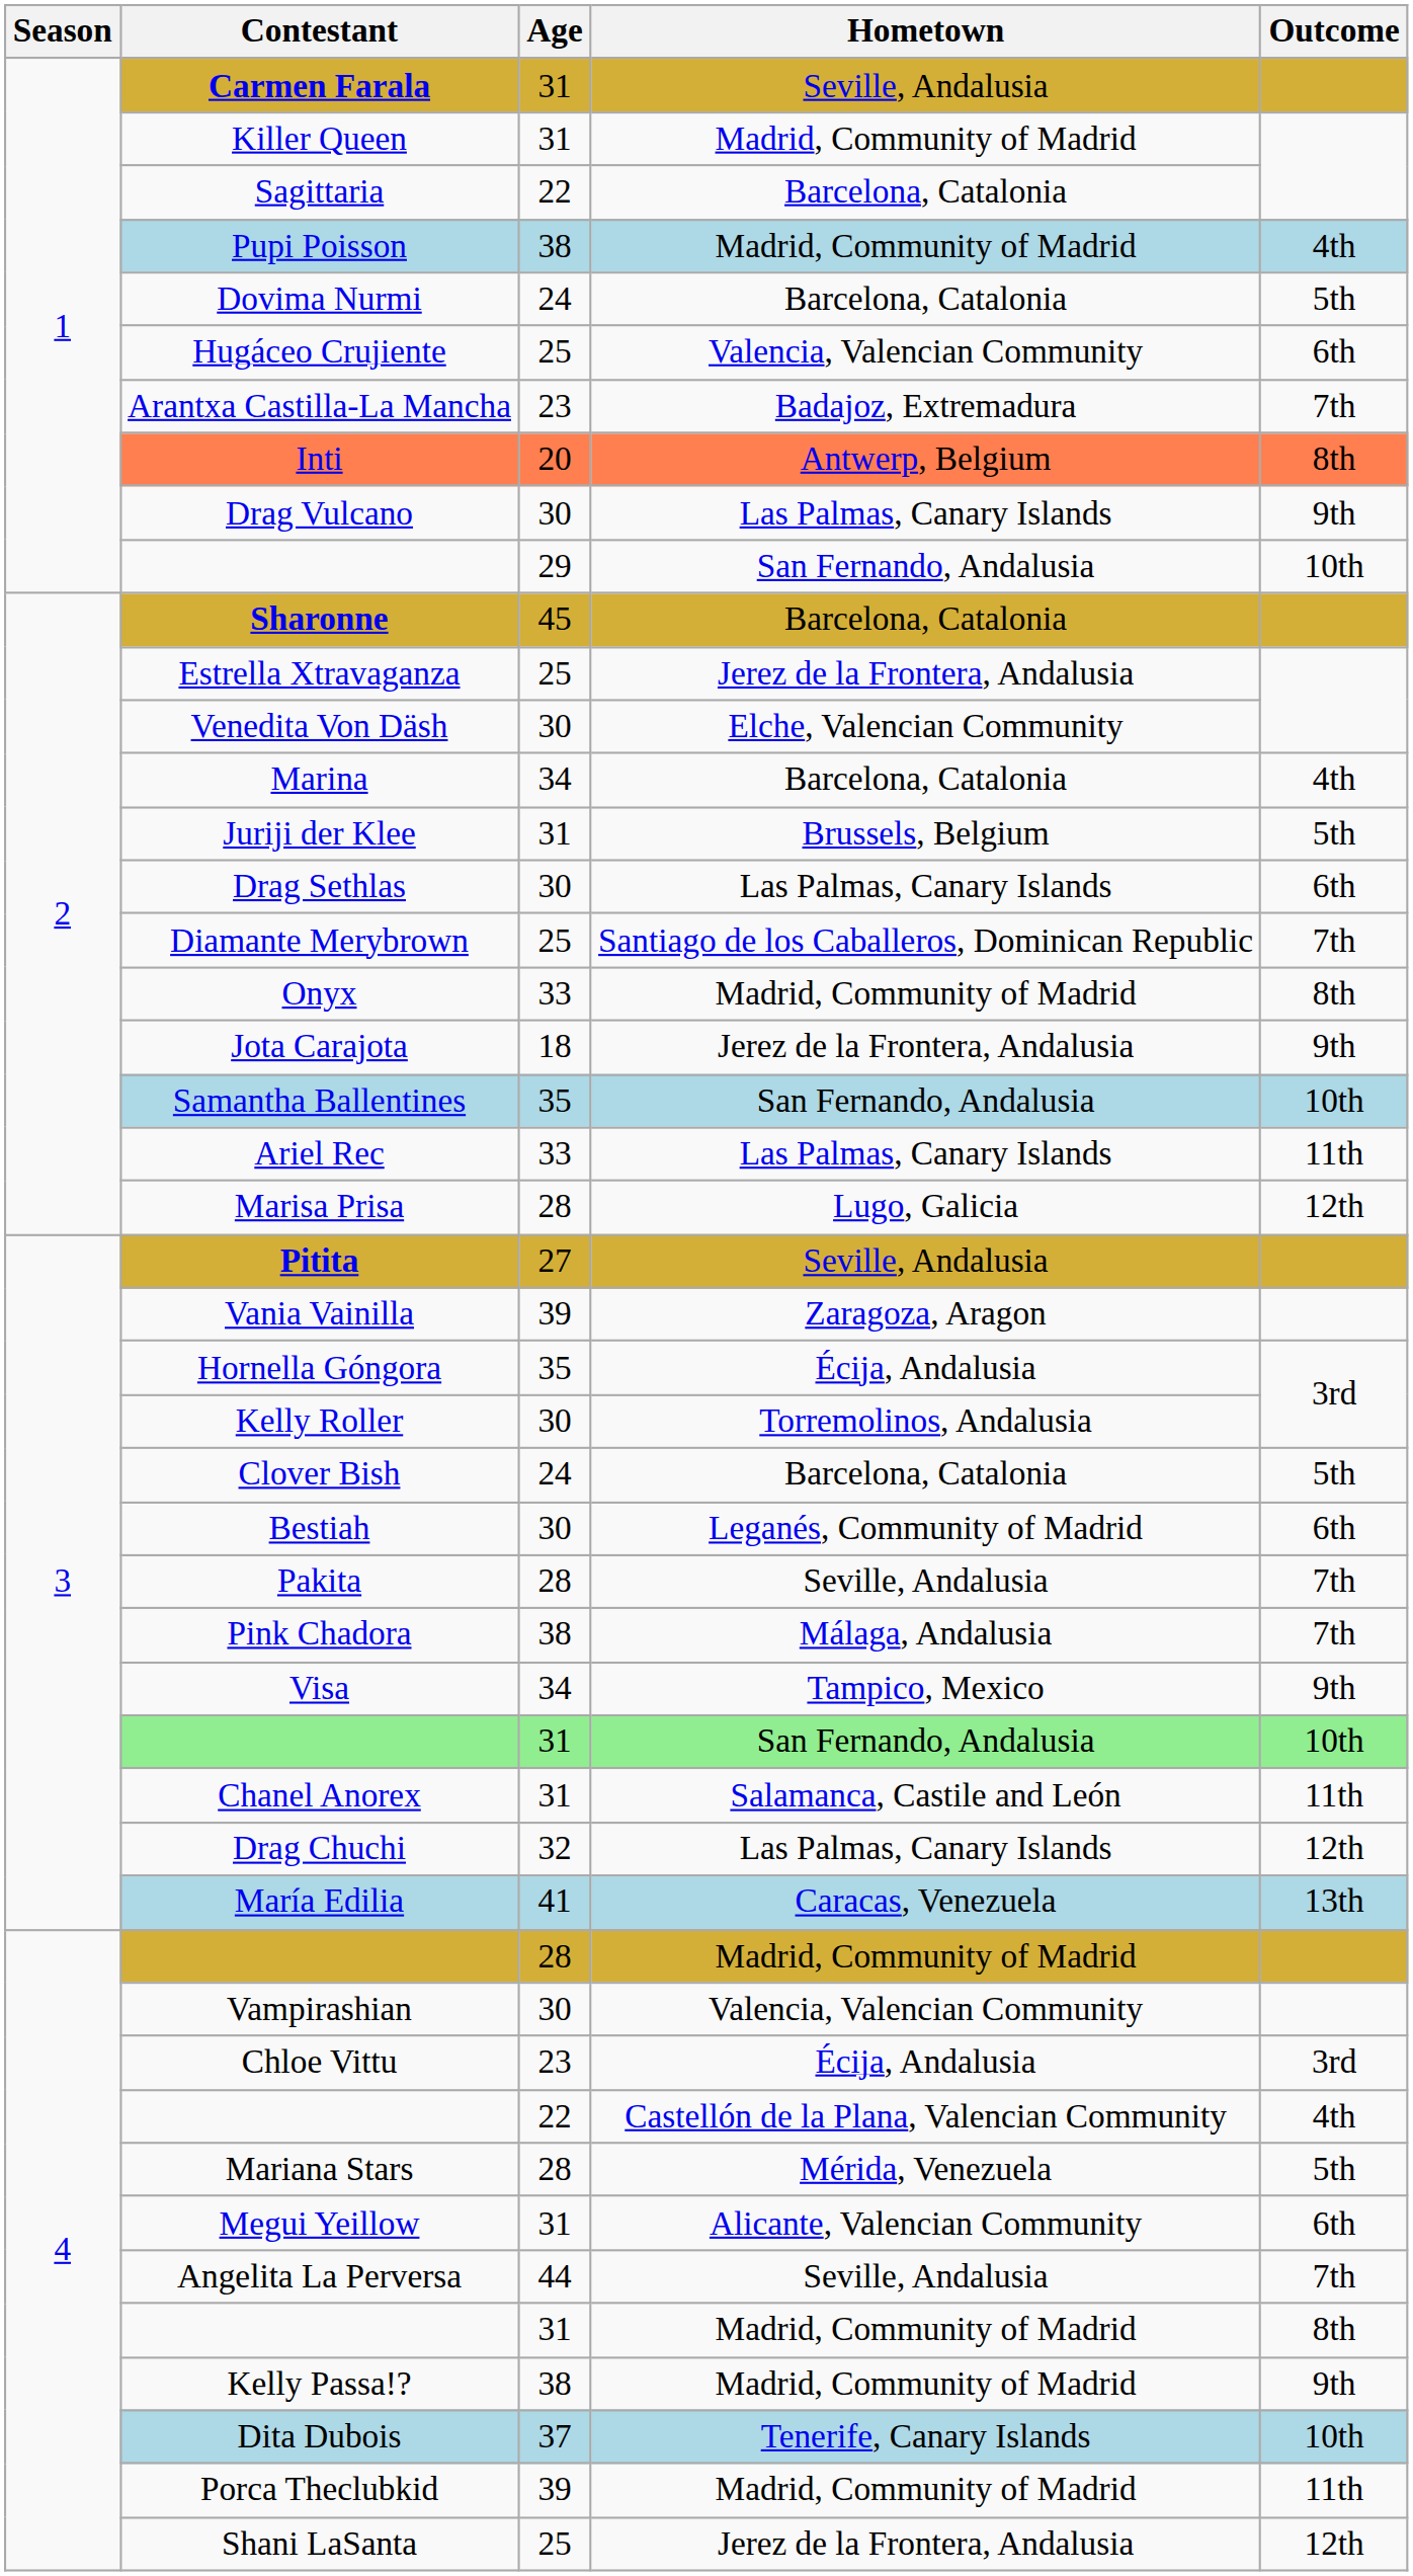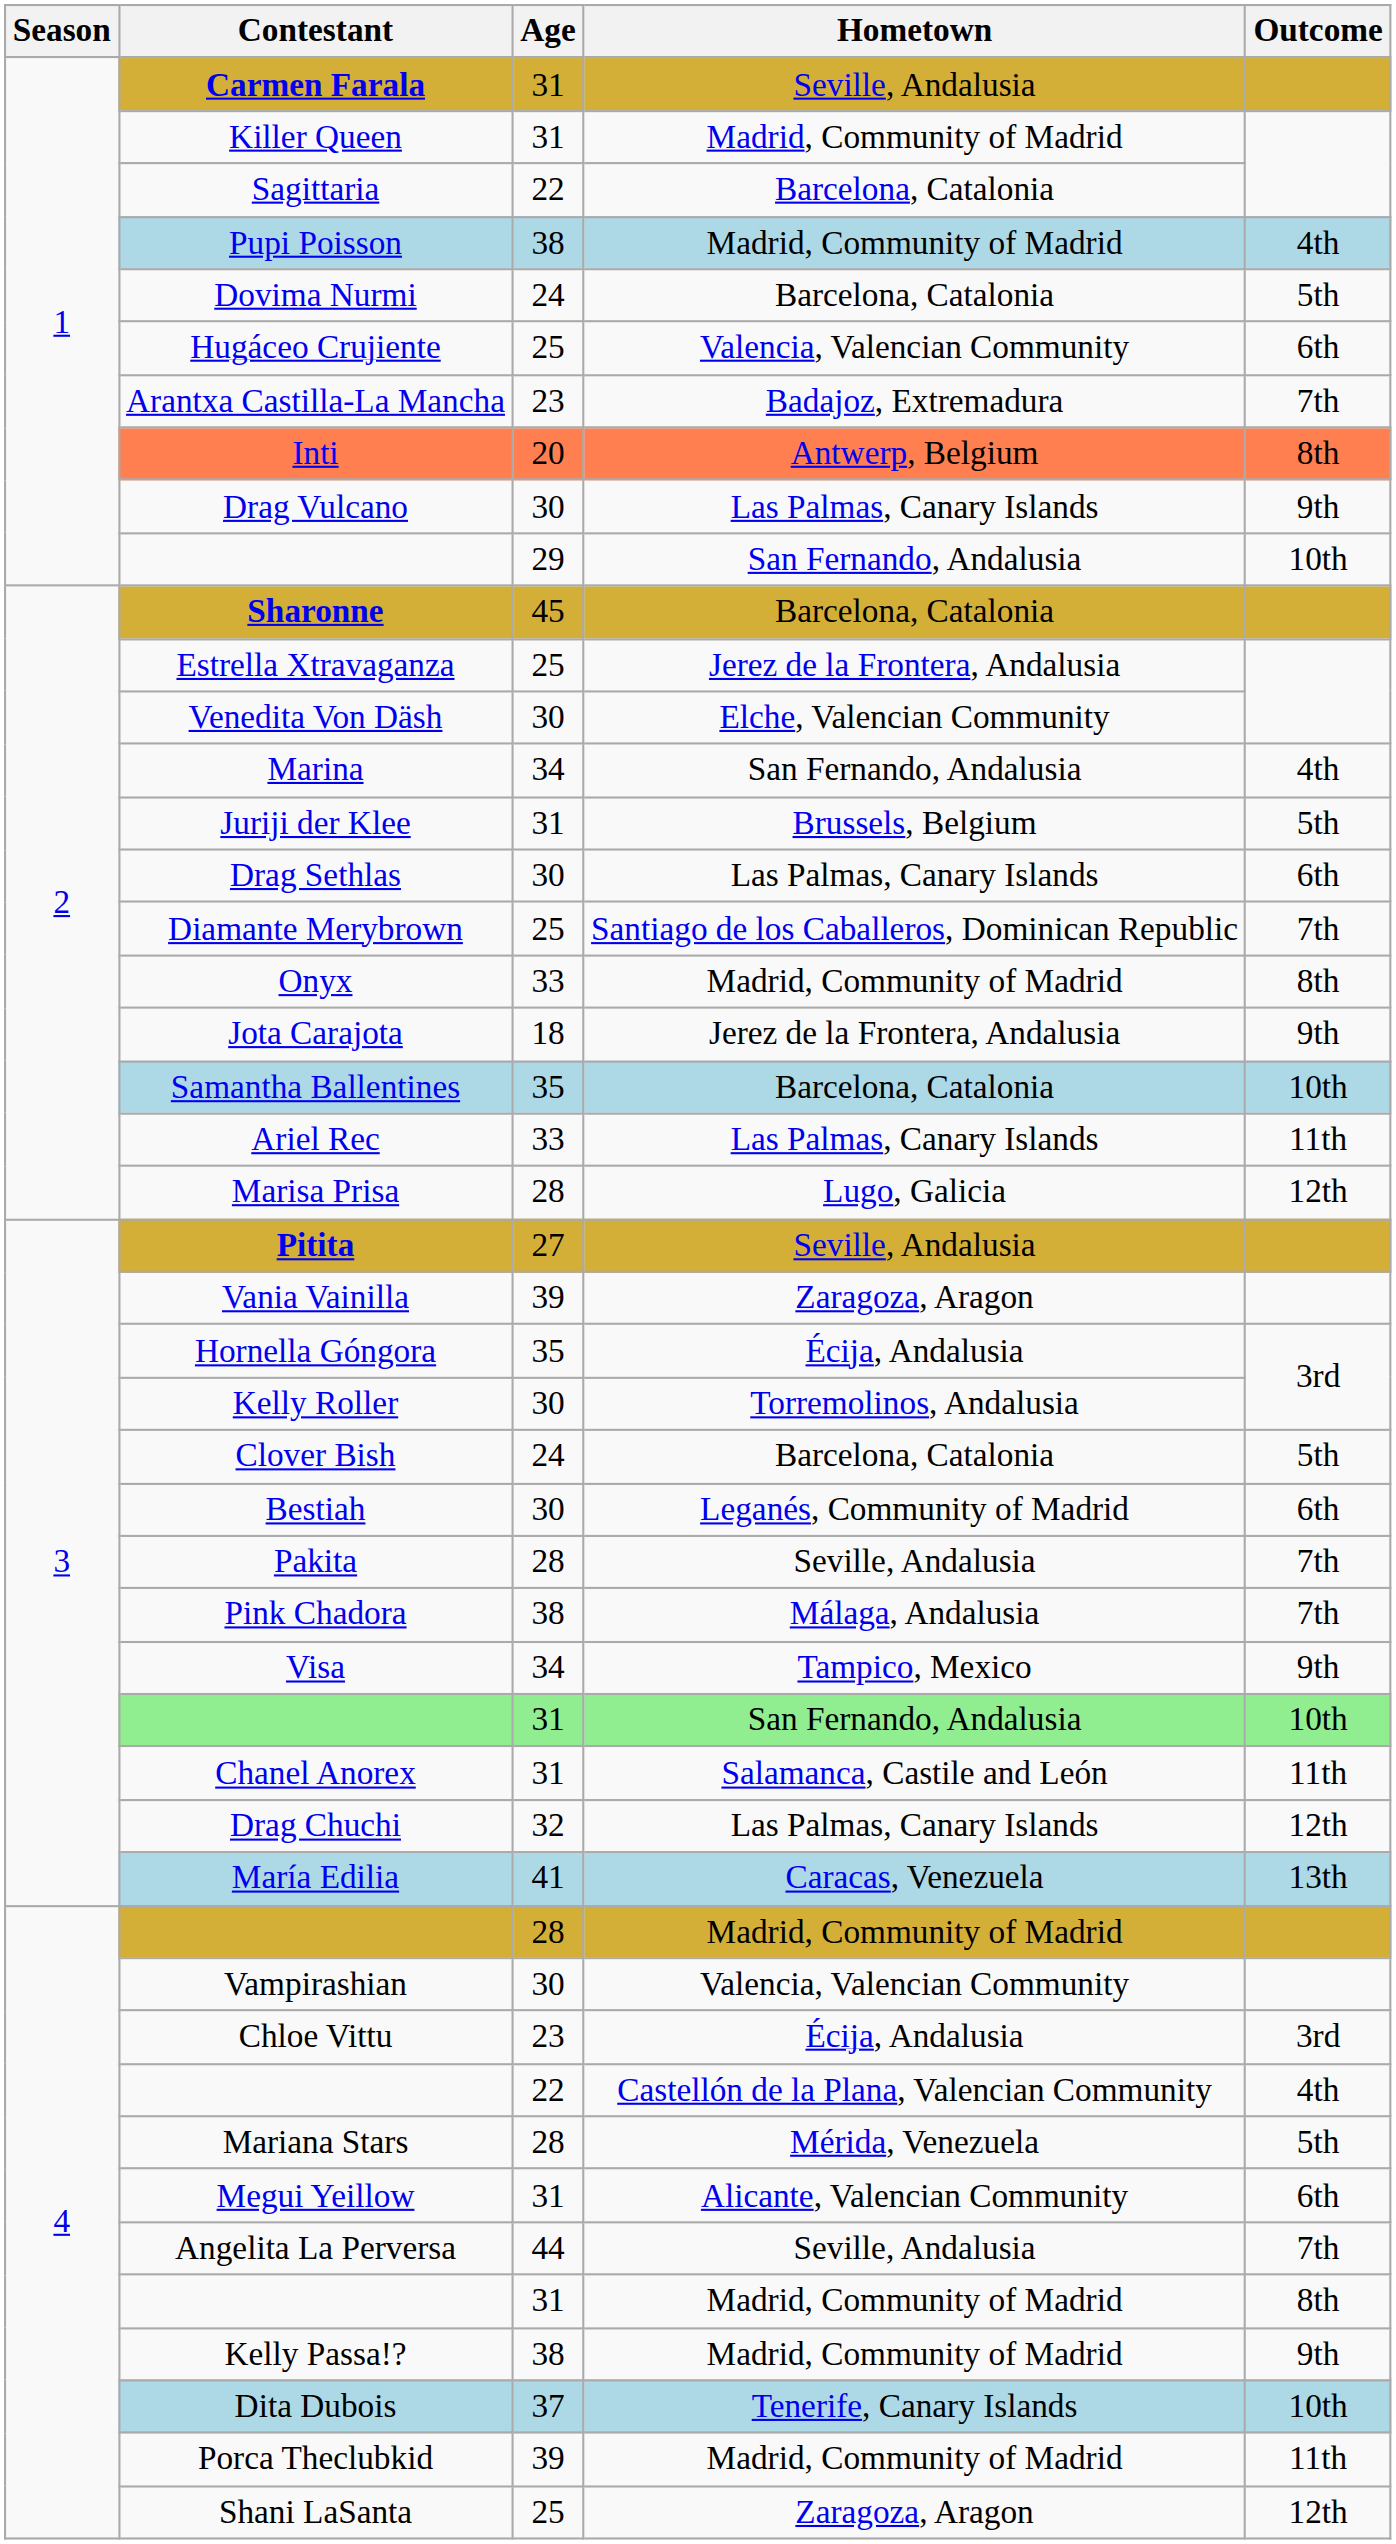 <table class="wikitable sortable" style="text-align:center">
 <tr>
 <th>Season</th>
 <th>Contestant</th>
 <th>Age</th>
 <th>Hometown</th>
 <th>Outcome</th>
 </tr>
 <tr>
 <td rowspan="10"><a href='#'>1</a></td>
 <td bgcolor="#D4AF37"><strong><a href='#'>Carmen Farala</a></strong></td>
 <td bgcolor="#D4AF37">31</td>
 <td bgcolor="#D4AF37"><a href='#'>Seville</a>, Andalusia</td>
 <td bgcolor="#D4AF37"></td>
 </tr>
 <tr>
 <td><a href='#'>Killer Queen</a></td>
 <td>31</td>
 <td><a href='#'>Madrid</a>, Community of Madrid</td>
 <td rowspan="2"></td>
 </tr>
 <tr>
 <td><a href='#'>Sagittaria</a></td>
 <td>22</td>
 <td><a href='#'>Barcelona</a>, Catalonia</td>
 </tr>
 <tr bgcolor="lightblue">
 <td><a href='#'>Pupi Poisson</a></td>
 <td>38</td>
 <td>Madrid, Community of Madrid</td>
 <td>4th</td>
 </tr>
 <tr>
 <td><a href='#'>Dovima Nurmi</a></td>
 <td>24</td>
 <td>Barcelona, Catalonia</td>
 <td>5th</td>
 </tr>
 <tr>
 <td><a href='#'>Hugáceo Crujiente</a></td>
 <td>25</td>
 <td><a href='#'>Valencia</a>, Valencian Community</td>
 <td>6th</td>
 </tr>
 <tr>
 <td nowrap><a href='#'>Arantxa Castilla-La Mancha</a></td>
 <td>23</td>
 <td><a href='#'>Badajoz</a>, Extremadura</td>
 <td>7th</td>
 </tr>
 <tr bgcolor="coral">
 <td><a href='#'>Inti</a></td>
 <td>20</td>
 <td><a href='#'>Antwerp</a>, Belgium</td>
 <td>8th</td>
 </tr>
 <tr>
 <td><a href='#'>Drag Vulcano</a></td>
 <td>30</td>
 <td><a href='#'>Las Palmas</a>, Canary Islands</td>
 <td>9th</td>
 </tr>
 <tr>
 <td></td>
 <td>29</td>
 <td><a href='#'>San Fernando</a>, Andalusia</td>
 <td>10th</td>
 </tr>
 <tr>
 <td rowspan="12"><a href='#'>2</a></td>
 <td bgcolor="#D4AF37"><strong><a href='#'>Sharonne</a></strong></td>
 <td bgcolor="#D4AF37">45</td>
 <td bgcolor="#D4AF37">Barcelona, Catalonia</td>
 <td bgcolor="#D4AF37"></td>
 </tr>
 <tr>
 <td><a href='#'>Estrella Xtravaganza</a></td>
 <td>25</td>
 <td><a href='#'>Jerez de la Frontera</a>, Andalusia</td>
 <td rowspan="2"></td>
 </tr>
 <tr>
 <td><a href='#'>Venedita Von Däsh</a></td>
 <td>30</td>
 <td><a href='#'>Elche</a>, Valencian Community</td>
 </tr>
 <tr>
 <td><a href='#'>Marina</a></td>
 <td>34</td>
-<td>Barcelona, Catalonia</td>
+<td>San Fernando, Andalusia</td>
 <td>4th</td>
 </tr>
 <tr>
 <td><a href='#'>Juriji der Klee</a></td>
 <td>31</td>
 <td><a href='#'>Brussels</a>, Belgium</td>
 <td>5th</td>
 </tr>
 <tr>
 <td><a href='#'>Drag Sethlas</a></td>
 <td>30</td>
 <td>Las Palmas, Canary Islands</td>
 <td>6th</td>
 </tr>
 <tr>
 <td><a href='#'>Diamante Merybrown</a></td>
 <td>25</td>
 <td nowrap><a href='#'>Santiago de los Caballeros</a>, Dominican Republic</td>
 <td>7th</td>
 </tr>
 <tr>
 <td><a href='#'>Onyx</a></td>
 <td>33</td>
 <td>Madrid, Community of Madrid</td>
 <td>8th</td>
 </tr>
 <tr>
 <td><a href='#'>Jota Carajota</a></td>
 <td>18</td>
 <td>Jerez de la Frontera, Andalusia</td>
 <td>9th</td>
 </tr>
 <tr bgcolor="lightblue">
 <td><a href='#'>Samantha Ballentines</a></td>
 <td>35</td>
-<td>San Fernando, Andalusia</td>
+<td>Barcelona, Catalonia</td>
 <td>10th</td>
 </tr>
 <tr>
 <td><a href='#'>Ariel Rec</a></td>
 <td>33</td>
 <td><a href='#'>Las Palmas</a>, Canary Islands</td>
 <td>11th</td>
 </tr>
 <tr>
 <td><a href='#'>Marisa Prisa</a></td>
 <td>28</td>
 <td><a href='#'>Lugo</a>, Galicia</td>
 <td>12th</td>
 </tr>
 <tr>
 <td rowspan="13"><a href='#'>3</a></td>
 <td bgcolor="#D4AF37"><strong><a href='#'>Pitita</a></strong></td>
 <td bgcolor="#D4AF37">27</td>
 <td bgcolor="#D4AF37"><a href='#'>Seville</a>, Andalusia</td>
 <td bgcolor="#D4AF37"></td>
 </tr>
 <tr>
 <td><a href='#'>Vania Vainilla</a></td>
 <td>39</td>
 <td><a href='#'>Zaragoza</a>, Aragon</td>
 <td></td>
 </tr>
 <tr>
 <td><a href='#'>Hornella Góngora</a></td>
 <td>35</td>
 <td><a href='#'>Écija</a>, Andalusia</td>
 <td rowspan="2">3rd</td>
 </tr>
 <tr>
 <td><a href='#'>Kelly Roller</a></td>
 <td>30</td>
 <td><a href='#'>Torremolinos</a>, Andalusia</td>
 </tr>
 <tr>
 <td><a href='#'>Clover Bish</a></td>
 <td>24</td>
 <td>Barcelona, Catalonia</td>
 <td>5th</td>
 </tr>
 <tr>
 <td><a href='#'>Bestiah</a></td>
 <td>30</td>
 <td><a href='#'>Leganés</a>, Community of Madrid</td>
 <td>6th</td>
 </tr>
 <tr>
 <td><a href='#'>Pakita</a></td>
 <td>28</td>
 <td>Seville, Andalusia</td>
 <td>7th</td>
 </tr>
 <tr>
 <td><a href='#'>Pink Chadora</a></td>
 <td>38</td>
 <td><a href='#'>Málaga</a>, Andalusia</td>
 <td>7th</td>
 </tr>
 <tr>
 <td><a href='#'>Visa</a></td>
 <td>34</td>
 <td><a href='#'>Tampico</a>, Mexico</td>
 <td>9th</td>
 </tr>
 <tr bgcolor="lightgreen">
 <td></td>
 <td>31</td>
 <td>San Fernando, Andalusia</td>
 <td>10th</td>
 </tr>
 <tr>
 <td><a href='#'>Chanel Anorex</a></td>
 <td>31</td>
 <td><a href='#'>Salamanca</a>, Castile and León</td>
 <td>11th</td>
 </tr>
 <tr>
 <td><a href='#'>Drag Chuchi</a></td>
 <td>32</td>
 <td>Las Palmas, Canary Islands</td>
 <td>12th</td>
 </tr>
 <tr bgcolor="lightblue">
 <td><a href='#'>María Edilia</a></td>
 <td>41</td>
 <td><a href='#'>Caracas</a>, Venezuela</td>
 <td>13th</td>
 </tr>
 <tr>
 <td rowspan="12"><a href='#'>4</a></td>
 <td bgcolor="#D4AF37"><strong></strong></td>
 <td bgcolor="#D4AF37">28</td>
 <td bgcolor="#D4AF37">Madrid, Community of Madrid</td>
 <td bgcolor="#D4AF37"></td>
 </tr>
 <tr>
 <td>Vampirashian</td>
 <td>30</td>
 <td>Valencia, Valencian Community</td>
 <td></td>
 </tr>
 <tr>
 <td>Chloe Vittu</td>
 <td>23</td>
 <td><a href='#'>Écija</a>, Andalusia</td>
 <td>3rd</td>
 </tr>
 <tr>
 <td></td>
 <td>22</td>
 <td><a href='#'>Castellón de la Plana</a>, Valencian Community</td>
 <td>4th</td>
 </tr>
 <tr>
 <td>Mariana Stars</td>
 <td>28</td>
 <td><a href='#'>Mérida</a>, Venezuela</td>
 <td>5th</td>
 </tr>
 <tr>
 <td><a href='#'>Megui Yeillow</a></td>
 <td>31</td>
 <td><a href='#'>Alicante</a>, Valencian Community</td>
 <td>6th</td>
 </tr>
 <tr>
 <td>Angelita La Perversa</td>
 <td>44</td>
 <td>Seville, Andalusia</td>
 <td>7th</td>
 </tr>
 <tr>
 <td></td>
 <td>31</td>
 <td>Madrid, Community of Madrid</td>
 <td>8th</td>
 </tr>
 <tr>
 <td>Kelly Passa!?</td>
 <td>38</td>
 <td>Madrid, Community of Madrid</td>
 <td>9th</td>
 </tr>
 <tr bgcolor="lightblue">
 <td>Dita Dubois</td>
 <td>37</td>
 <td><a href='#'>Tenerife</a>, Canary Islands</td>
 <td>10th</td>
 </tr>
 <tr>
 <td>Porca Theclubkid</td>
 <td>39</td>
 <td>Madrid, Community of Madrid</td>
 <td>11th</td>
 </tr>
 <tr>
 <td>Shani LaSanta</td>
 <td>25</td>
-<td>Jerez de la Frontera, Andalusia</td>
+<td><a href='#'>Zaragoza</a>, Aragon</td>
 <td>12th</td>
 </tr>
 </table>
